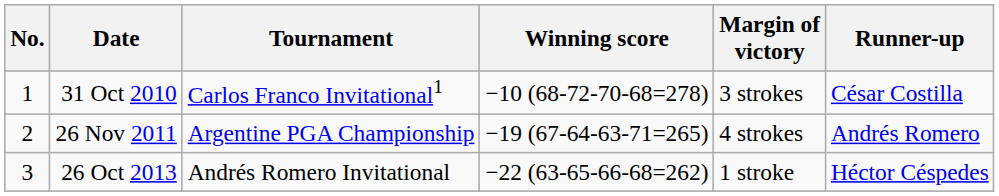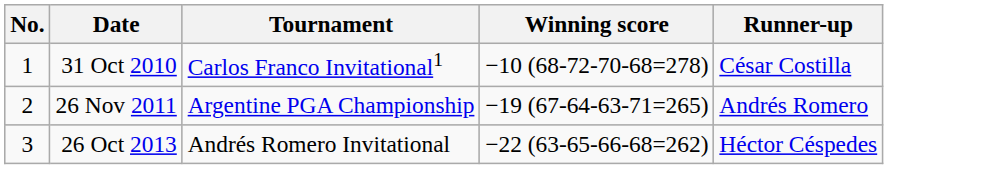 <table class="wikitable" style="font-size:95%;">
 <tr>
 <th>No.</th>
 <th>Date</th>
 <th>Tournament</th>
 <th>Winning score</th>
-<th>Margin of<br>victory</th>
 <th>Runner-up</th>
 </tr>
 <tr>
 <td align=center>1</td>
 <td align=right>31 Oct <a href='#'>2010</a></td>
 <td><a href='#'>Carlos Franco Invitational</a><sup>1</sup></td>
 <td>−10 (68-72-70-68=278)</td>
-<td>3 strokes</td>
 <td> <a href='#'>César Costilla</a></td>
 </tr>
 <tr>
 <td align=center>2</td>
 <td align=right>26 Nov <a href='#'>2011</a></td>
 <td><a href='#'>Argentine PGA Championship</a></td>
 <td>−19 (67-64-63-71=265)</td>
-<td>4 strokes</td>
 <td> <a href='#'>Andrés Romero</a></td>
 </tr>
 <tr>
 <td align=center>3</td>
 <td align=right>26 Oct <a href='#'>2013</a></td>
 <td>Andrés Romero Invitational</td>
 <td>−22 (63-65-66-68=262)</td>
-<td>1 stroke</td>
 <td> <a href='#'>Héctor Céspedes</a></td>
 </tr>
 </table>
